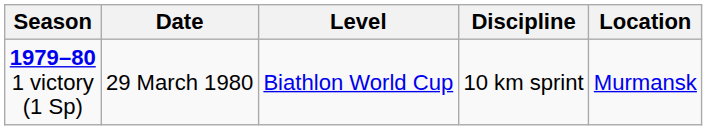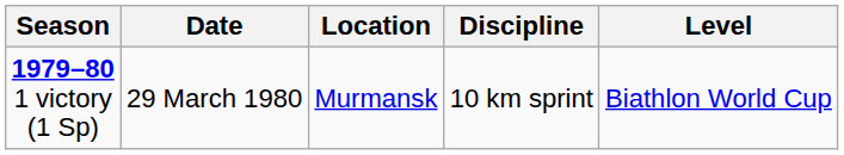 <table class="wikitable">
 <tr>
 <th>Season</th>
 <th>Date</th>
+<th>Location</th>
+<th>Discipline</th>
 <th>Level</th>
-<th>Discipline</th>
-<th>Location</th>
 </tr>
 <tr>
 <td rowspan="1" style="text-align:center;"><strong><a href='#'>1979–80</a></strong> <br> 1 victory <br> (1 Sp)</td>
 <td>29 March 1980</td>
+<td> <a href='#'>Murmansk</a></td>
+<td>10 km sprint</td>
 <td><a href='#'>Biathlon World Cup</a></td>
-<td>10 km sprint</td>
-<td> <a href='#'>Murmansk</a></td>
 </tr>
 </table>
